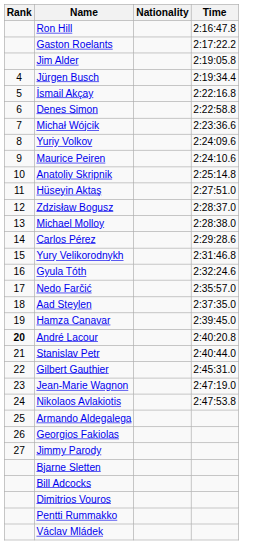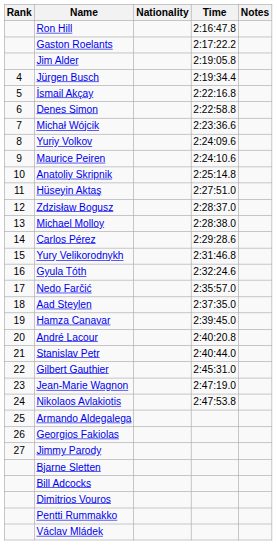 <table class="wikitable sortable" style="text-align:center">
 <tr>
 <th>Rank</th>
 <th>Name</th>
 <th>Nationality</th>
 <th>Time</th>
+<th>Notes</th>
 </tr>
 <tr>
 <td></td>
 <td align=left><a href='#'>Ron Hill</a></td>
 <td align=left></td>
 <td>2:16:47.8</td>
+<td></td>
 </tr>
 <tr>
 <td></td>
 <td align=left><a href='#'>Gaston Roelants</a></td>
 <td align=left></td>
 <td>2:17:22.2</td>
+<td></td>
 </tr>
 <tr>
 <td></td>
 <td align=left><a href='#'>Jim Alder</a></td>
 <td align=left></td>
 <td>2:19:05.8</td>
+<td></td>
 </tr>
 <tr>
 <td>4</td>
 <td align=left><a href='#'>Jürgen Busch</a></td>
 <td align=left></td>
 <td>2:19:34.4</td>
+<td></td>
 </tr>
 <tr>
 <td>5</td>
 <td align=left><a href='#'>İsmail Akçay</a></td>
 <td align=left></td>
 <td>2:22:16.8</td>
+<td></td>
 </tr>
 <tr>
 <td>6</td>
 <td align=left><a href='#'>Denes Simon</a></td>
 <td align=left></td>
 <td>2:22:58.8</td>
+<td></td>
 </tr>
 <tr>
 <td>7</td>
 <td align=left><a href='#'>Michał Wójcik</a></td>
 <td align=left></td>
 <td>2:23:36.6</td>
+<td></td>
 </tr>
 <tr>
 <td>8</td>
 <td align=left><a href='#'>Yuriy Volkov</a></td>
 <td align=left></td>
 <td>2:24:09.6</td>
+<td></td>
 </tr>
 <tr>
 <td>9</td>
 <td align=left><a href='#'>Maurice Peiren</a></td>
 <td align=left></td>
 <td>2:24:10.6</td>
+<td></td>
 </tr>
 <tr>
 <td>10</td>
 <td align=left><a href='#'>Anatoliy Skripnik</a></td>
 <td align=left></td>
 <td>2:25:14.8</td>
+<td></td>
 </tr>
 <tr>
 <td>11</td>
 <td align=left><a href='#'>Hüseyin Aktaş</a></td>
 <td align=left></td>
 <td>2:27:51.0</td>
+<td></td>
 </tr>
 <tr>
 <td>12</td>
 <td align=left><a href='#'>Zdzisław Bogusz</a></td>
 <td align=left></td>
 <td>2:28:37.0</td>
+<td></td>
 </tr>
 <tr>
 <td>13</td>
 <td align=left><a href='#'>Michael Molloy</a></td>
 <td align=left></td>
 <td>2:28:38.0</td>
+<td></td>
 </tr>
 <tr>
 <td>14</td>
 <td align=left><a href='#'>Carlos Pérez</a></td>
 <td align=left></td>
 <td>2:29:28.6</td>
+<td></td>
 </tr>
 <tr>
 <td>15</td>
 <td align=left><a href='#'>Yury Velikorodnykh</a></td>
 <td align=left></td>
 <td>2:31:46.8</td>
+<td></td>
 </tr>
 <tr>
 <td>16</td>
 <td align=left><a href='#'>Gyula Tóth</a></td>
 <td align=left></td>
 <td>2:32:24.6</td>
+<td></td>
 </tr>
 <tr>
 <td>17</td>
 <td align=left><a href='#'>Nedo Farčić</a></td>
 <td align=left></td>
 <td>2:35:57.0</td>
+<td></td>
 </tr>
 <tr>
 <td>18</td>
 <td align=left><a href='#'>Aad Steylen</a></td>
 <td align=left></td>
 <td>2:37:35.0</td>
+<td></td>
 </tr>
 <tr>
 <td>19</td>
 <td align=left><a href='#'>Hamza Canavar</a></td>
 <td align=left></td>
 <td>2:39:45.0</td>
+<td></td>
 </tr>
 <tr>
-<td><strong>20</strong></td>
+<td>20</td>
 <td align=left><a href='#'>André Lacour</a></td>
 <td align=left></td>
 <td>2:40:20.8</td>
+<td></td>
 </tr>
 <tr>
 <td>21</td>
 <td align=left><a href='#'>Stanislav Petr</a></td>
 <td align=left></td>
 <td>2:40:44.0</td>
+<td></td>
 </tr>
 <tr>
 <td>22</td>
 <td align=left><a href='#'>Gilbert Gauthier</a></td>
 <td align=left></td>
 <td>2:45:31.0</td>
+<td></td>
 </tr>
 <tr>
 <td>23</td>
 <td align=left><a href='#'>Jean-Marie Wagnon</a></td>
 <td align=left></td>
 <td>2:47:19.0</td>
+<td></td>
 </tr>
 <tr>
 <td>24</td>
 <td align=left><a href='#'>Nikolaos Avlakiotis</a></td>
 <td align=left></td>
 <td>2:47:53.8</td>
+<td></td>
 </tr>
 <tr>
 <td>25</td>
 <td align=left><a href='#'>Armando Aldegalega</a></td>
 <td align=left></td>
+<td></td>
 <td></td>
 </tr>
 <tr>
 <td>26</td>
 <td align=left><a href='#'>Georgios Fakiolas</a></td>
 <td align=left></td>
 <td></td>
+<td></td>
 </tr>
 <tr>
 <td>27</td>
 <td align=left><a href='#'>Jimmy Parody</a></td>
 <td align=left></td>
+<td></td>
 <td></td>
 </tr>
 <tr>
 <td></td>
 <td align=left><a href='#'>Bjarne Sletten</a></td>
 <td align=left></td>
 <td></td>
+<td></td>
 </tr>
 <tr>
 <td></td>
 <td align=left><a href='#'>Bill Adcocks</a></td>
 <td align=left></td>
+<td></td>
 <td></td>
 </tr>
 <tr>
 <td></td>
 <td align=left><a href='#'>Dimitrios Vouros</a></td>
 <td align=left></td>
 <td></td>
+<td></td>
 </tr>
 <tr>
 <td></td>
 <td align=left><a href='#'>Pentti Rummakko</a></td>
 <td align=left></td>
+<td></td>
 <td></td>
 </tr>
 <tr>
 <td></td>
 <td align=left><a href='#'>Václav Mládek</a></td>
 <td align=left></td>
 <td></td>
+<td></td>
 </tr>
 </table>
